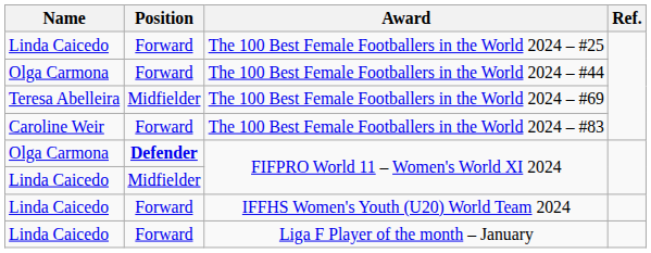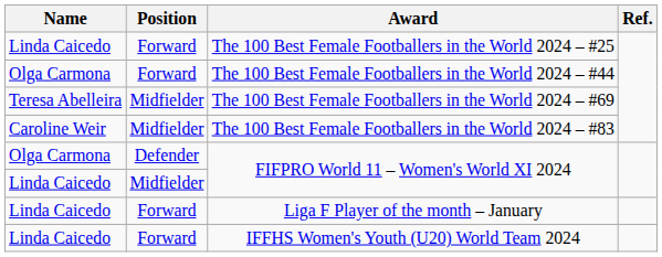 <table class="wikitable" style="text-align:center;">
 <tr>
 <th>Name</th>
 <th>Position</th>
 <th>Award</th>
 <th>Ref.</th>
 </tr>
 <tr>
 <td align="left"> <a href='#'>Linda Caicedo</a></td>
 <td><a href='#'>Forward</a></td>
 <td><a href='#'>The 100 Best Female Footballers in the World</a> 2024 – #25</td>
 <td rowspan="4"></td>
 </tr>
 <tr>
 <td align="left"> <a href='#'>Olga Carmona</a></td>
 <td><a href='#'>Forward</a></td>
 <td><a href='#'>The 100 Best Female Footballers in the World</a> 2024 – #44</td>
 </tr>
 <tr>
 <td align="left"> <a href='#'>Teresa Abelleira</a></td>
 <td><a href='#'>Midfielder</a></td>
 <td><a href='#'>The 100 Best Female Footballers in the World</a> 2024 – #69</td>
 </tr>
 <tr>
 <td align="left"> <a href='#'>Caroline Weir</a></td>
-<td><a href='#'>Forward</a></td>
+<td><a href='#'>Midfielder</a></td>
 <td><a href='#'>The 100 Best Female Footballers in the World</a> 2024 – #83</td>
 </tr>
 <tr>
 <td align="left"> <a href='#'>Olga Carmona</a></td>
-<td><strong><a href='#'>Defender</a></strong></td>
+<td><a href='#'>Defender</a></td>
 <td rowspan="2"><a href='#'>FIFPRO World 11</a> – <a href='#'>Women's World XI</a> 2024</td>
 <td rowspan="2"></td>
 </tr>
 <tr>
 <td align="left"> <a href='#'>Linda Caicedo</a></td>
 <td><a href='#'>Midfielder</a></td>
 </tr>
 <tr>
 <td align="left"> <a href='#'>Linda Caicedo</a></td>
 <td><a href='#'>Forward</a></td>
-<td><a href='#'>IFFHS Women's Youth (U20) World Team</a> 2024</td>
+<td><a href='#'>Liga F Player of the month</a> – January</td>
 <td></td>
 </tr>
 <tr>
 <td align="left"> <a href='#'>Linda Caicedo</a></td>
 <td><a href='#'>Forward</a></td>
-<td><a href='#'>Liga F Player of the month</a> – January</td>
+<td><a href='#'>IFFHS Women's Youth (U20) World Team</a> 2024</td>
 <td></td>
 </tr>
 </table>
